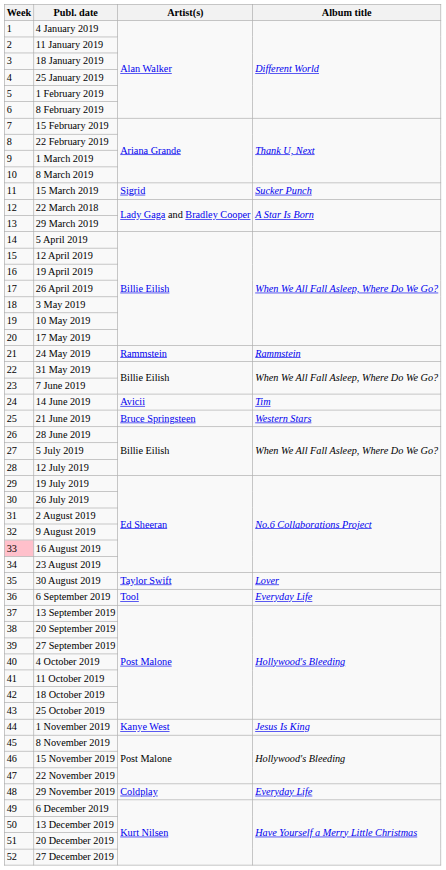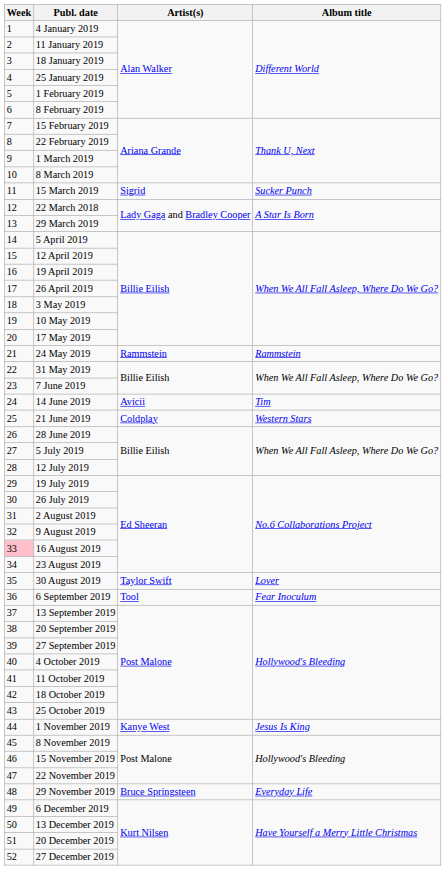 <table class="wikitable">
 <tr>
 <th>Week</th>
 <th>Publ. date</th>
 <th>Artist(s)</th>
 <th>Album title</th>
 </tr>
 <tr>
 <td>1</td>
 <td>4 January 2019</td>
 <td rowspan="6"><a href='#'>Alan Walker</a></td>
 <td rowspan="6"><em><a href='#'>Different World</a></em></td>
 </tr>
 <tr>
 <td>2</td>
 <td>11 January 2019</td>
 </tr>
 <tr>
 <td>3</td>
 <td>18 January 2019</td>
 </tr>
 <tr>
 <td>4</td>
 <td>25 January 2019</td>
 </tr>
 <tr>
 <td>5</td>
 <td>1 February 2019</td>
 </tr>
 <tr>
 <td>6</td>
 <td>8 February 2019</td>
 </tr>
 <tr>
 <td>7</td>
 <td>15 February 2019</td>
 <td rowspan="4"><a href='#'>Ariana Grande</a></td>
 <td rowspan="4"><em><a href='#'>Thank U, Next</a></em></td>
 </tr>
 <tr>
 <td>8</td>
 <td>22 February 2019</td>
 </tr>
 <tr>
 <td>9</td>
 <td>1 March 2019</td>
 </tr>
 <tr>
 <td>10</td>
 <td>8 March 2019</td>
 </tr>
 <tr>
 <td>11</td>
 <td>15 March 2019</td>
 <td><a href='#'>Sigrid</a></td>
 <td><em><a href='#'>Sucker Punch</a></em></td>
 </tr>
 <tr>
 <td>12</td>
 <td>22 March 2018</td>
 <td rowspan="2"><a href='#'>Lady Gaga</a> and <a href='#'>Bradley Cooper</a></td>
 <td rowspan="2"><em><a href='#'>A Star Is Born</a></em></td>
 </tr>
 <tr>
 <td>13</td>
 <td>29 March 2019</td>
 </tr>
 <tr>
 <td>14</td>
 <td>5 April 2019</td>
 <td rowspan="7"><a href='#'>Billie Eilish</a></td>
 <td rowspan="7"><em><a href='#'>When We All Fall Asleep, Where Do We Go?</a></em></td>
 </tr>
 <tr>
 <td>15</td>
 <td>12 April 2019</td>
 </tr>
 <tr>
 <td>16</td>
 <td>19 April 2019</td>
 </tr>
 <tr>
 <td>17</td>
 <td>26 April 2019</td>
 </tr>
 <tr>
 <td>18</td>
 <td>3 May 2019</td>
 </tr>
 <tr>
 <td>19</td>
 <td>10 May 2019</td>
 </tr>
 <tr>
 <td>20</td>
 <td>17 May 2019</td>
 </tr>
 <tr>
 <td>21</td>
 <td>24 May 2019</td>
 <td><a href='#'>Rammstein</a></td>
 <td><em><a href='#'>Rammstein</a></em></td>
 </tr>
 <tr>
 <td>22</td>
 <td>31 May 2019</td>
 <td rowspan="2">Billie Eilish</td>
 <td rowspan="2"><em>When We All Fall Asleep, Where Do We Go?</em></td>
 </tr>
 <tr>
 <td>23</td>
 <td>7 June 2019</td>
 </tr>
 <tr>
 <td>24</td>
 <td>14 June 2019</td>
 <td><a href='#'>Avicii</a></td>
 <td><em><a href='#'>Tim</a></em></td>
 </tr>
 <tr>
 <td>25</td>
 <td>21 June 2019</td>
-<td><a href='#'>Bruce Springsteen</a></td>
+<td><a href='#'>Coldplay</a></td>
 <td><em><a href='#'>Western Stars</a></em></td>
 </tr>
 <tr>
 <td>26</td>
 <td>28 June 2019</td>
 <td rowspan="3">Billie Eilish</td>
 <td rowspan="3"><em>When We All Fall Asleep, Where Do We Go?</em></td>
 </tr>
 <tr>
 <td>27</td>
 <td>5 July 2019</td>
 </tr>
 <tr>
 <td>28</td>
 <td>12 July 2019</td>
 </tr>
 <tr>
 <td>29</td>
 <td>19 July 2019</td>
 <td rowspan="6"><a href='#'>Ed Sheeran</a></td>
 <td rowspan="6"><em><a href='#'>No.6 Collaborations Project</a></em></td>
 </tr>
 <tr>
 <td>30</td>
 <td>26 July 2019</td>
 </tr>
 <tr>
 <td>31</td>
 <td>2 August 2019</td>
 </tr>
 <tr>
 <td>32</td>
 <td>9 August 2019</td>
 </tr>
 <tr>
 <td style="background: pink;">33</td>
 <td>16 August 2019</td>
 </tr>
 <tr>
 <td>34</td>
 <td>23 August 2019</td>
 </tr>
 <tr>
 <td>35</td>
 <td>30 August 2019</td>
 <td><a href='#'>Taylor Swift</a></td>
 <td><em><a href='#'>Lover</a></em></td>
 </tr>
 <tr>
 <td>36</td>
 <td>6 September 2019</td>
 <td><a href='#'>Tool</a></td>
-<td><em><a href='#'>Everyday Life</a></em></td>
+<td><em><a href='#'>Fear Inoculum</a></em></td>
 </tr>
 <tr>
 <td>37</td>
 <td>13 September 2019</td>
 <td rowspan="7"><a href='#'>Post Malone</a></td>
 <td rowspan="7"><em><a href='#'>Hollywood's Bleeding</a></em></td>
 </tr>
 <tr>
 <td>38</td>
 <td>20 September 2019</td>
 </tr>
 <tr>
 <td>39</td>
 <td>27 September 2019</td>
 </tr>
 <tr>
 <td>40</td>
 <td>4 October 2019</td>
 </tr>
 <tr>
 <td>41</td>
 <td>11 October 2019</td>
 </tr>
 <tr>
 <td>42</td>
 <td>18 October 2019</td>
 </tr>
 <tr>
 <td>43</td>
 <td>25 October 2019</td>
 </tr>
 <tr>
 <td>44</td>
 <td>1 November 2019</td>
 <td><a href='#'>Kanye West</a></td>
 <td><em><a href='#'>Jesus Is King</a></em></td>
 </tr>
 <tr>
 <td>45</td>
 <td>8 November 2019</td>
 <td rowspan="3">Post Malone</td>
 <td rowspan="3"><em>Hollywood's Bleeding</em></td>
 </tr>
 <tr>
 <td>46</td>
 <td>15 November 2019</td>
 </tr>
 <tr>
 <td>47</td>
 <td>22 November 2019</td>
 </tr>
 <tr>
 <td>48</td>
 <td>29 November 2019</td>
-<td><a href='#'>Coldplay</a></td>
+<td><a href='#'>Bruce Springsteen</a></td>
 <td><em><a href='#'>Everyday Life</a></em></td>
 </tr>
 <tr>
 <td>49</td>
 <td>6 December 2019</td>
 <td rowspan="4"><a href='#'>Kurt Nilsen</a></td>
 <td rowspan="4"><em><a href='#'>Have Yourself a Merry Little Christmas</a></em></td>
 </tr>
 <tr>
 <td>50</td>
 <td>13 December 2019</td>
 </tr>
 <tr>
 <td>51</td>
 <td>20 December 2019</td>
 </tr>
 <tr>
 <td>52</td>
 <td>27 December 2019</td>
 </tr>
 </table>
